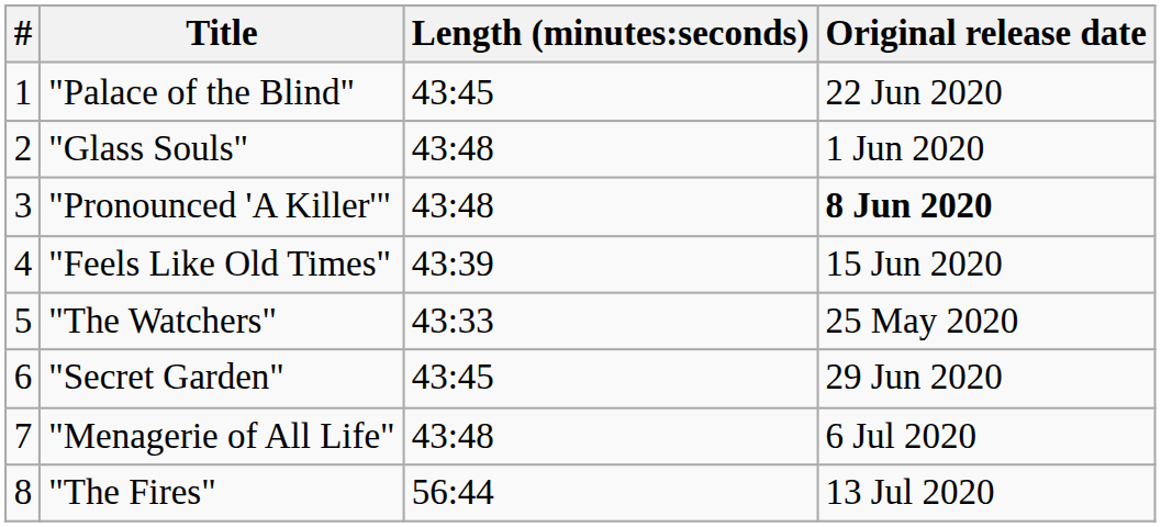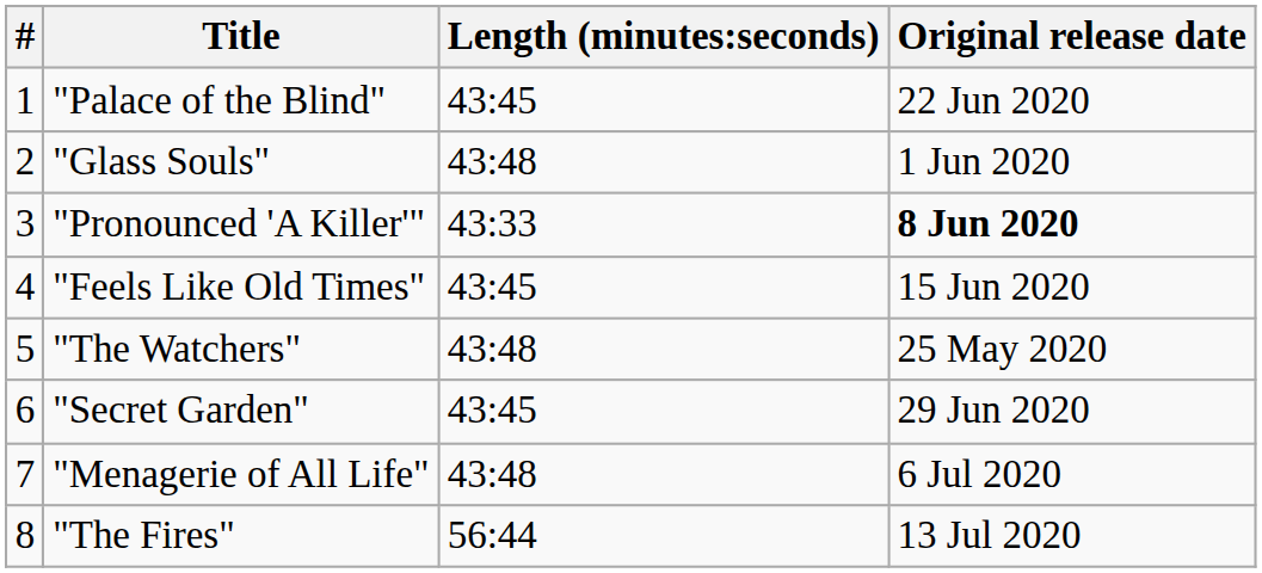 <table class="wikitable">
 <tr>
 <th>#</th>
 <th>Title</th>
 <th>Length (minutes:seconds)</th>
 <th>Original release date</th>
 </tr>
 <tr>
 <td>1</td>
 <td>"Palace of the Blind"</td>
 <td>43:45</td>
 <td>22 Jun 2020</td>
 </tr>
 <tr>
 <td>2</td>
 <td>"Glass Souls"</td>
 <td>43:48</td>
 <td>1 Jun 2020</td>
 </tr>
 <tr>
 <td>3</td>
 <td>"Pronounced 'A Killer'"</td>
-<td>43:48</td>
+<td>43:33</td>
 <td><strong>8 Jun 2020</strong></td>
 </tr>
 <tr>
 <td>4</td>
 <td>"Feels Like Old Times"</td>
-<td>43:39</td>
+<td>43:45</td>
 <td>15 Jun 2020</td>
 </tr>
 <tr>
 <td>5</td>
 <td>"The Watchers"</td>
-<td>43:33</td>
+<td>43:48</td>
 <td>25 May 2020</td>
 </tr>
 <tr>
 <td>6</td>
 <td>"Secret Garden"</td>
 <td>43:45</td>
 <td>29 Jun 2020</td>
 </tr>
 <tr>
 <td>7</td>
 <td>"Menagerie of All Life"</td>
 <td>43:48</td>
 <td>6 Jul 2020</td>
 </tr>
 <tr>
 <td>8</td>
 <td>"The Fires"</td>
 <td>56:44</td>
 <td>13 Jul 2020</td>
 </tr>
 </table>
